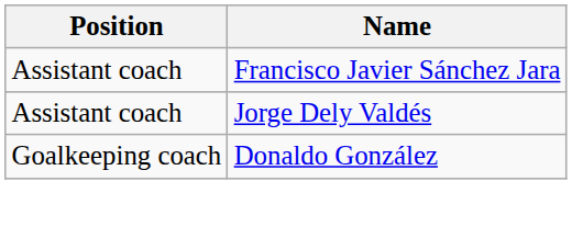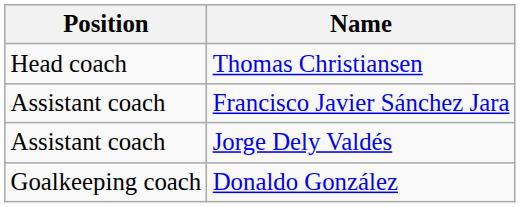 <table class="wikitable">
 <tr>
 <th>Position</th>
 <th>Name</th>
+</tr>
+<tr>
+<td>Head coach</td>
+<td>  <a href='#'>Thomas Christiansen</a></td>
 </tr>
 <tr>
 <td>Assistant coach</td>
 <td> <a href='#'>Francisco Javier Sánchez Jara</a></td>
 </tr>
 <tr>
 <td>Assistant coach</td>
 <td> <a href='#'>Jorge Dely Valdés</a></td>
 </tr>
 <tr>
 <td>Goalkeeping coach</td>
 <td> <a href='#'>Donaldo González</a></td>
 </tr>
 </table>
